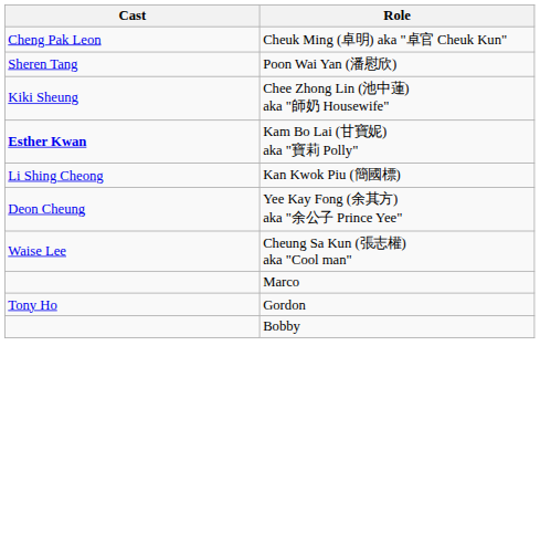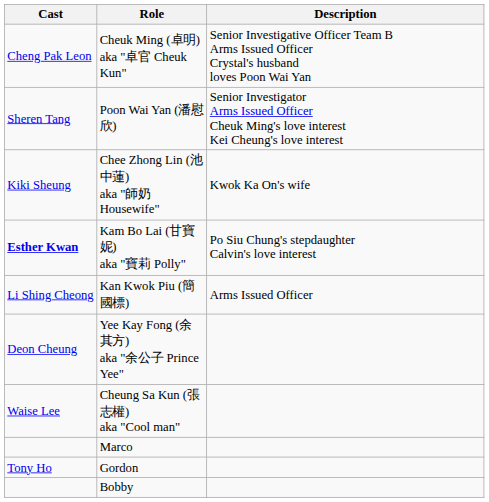 <table class="wikitable">
 <tr>
 <th style="width:10%">Cast</th>
 <th style="width:10%">Role</th>
+<th style="width:30%">Description</th>
 </tr>
 <tr>
 <td><a href='#'>Cheng Pak Leon</a></td>
 <td>Cheuk Ming (卓明) aka "卓官 Cheuk Kun"</td>
+<td>Senior Investigative Officer Team B <br> Arms Issued Officer <br> Crystal's husband <br> loves Poon Wai Yan</td>
 </tr>
 <tr>
 <td><a href='#'>Sheren Tang</a></td>
 <td>Poon Wai Yan (潘慰欣) <br></td>
+<td>Senior Investigator <br><a href='#'>Arms Issued Officer</a> <br> Cheuk Ming's love interest <br> Kei Cheung's love interest</td>
 </tr>
 <tr>
 <td><a href='#'>Kiki Sheung</a></td>
 <td>Chee Zhong Lin (池中蓮) <br> aka "師奶 Housewife"</td>
+<td>Kwok Ka On's wife <br></td>
 </tr>
 <tr>
 <td><strong><a href='#'>Esther Kwan</a></strong></td>
 <td>Kam Bo Lai (甘寶妮) <br> aka "寶莉 Polly"</td>
+<td>Po Siu Chung's stepdaughter <br> Calvin's love interest <br></td>
 </tr>
 <tr>
 <td><a href='#'>Li Shing Cheong</a></td>
 <td>Kan Kwok Piu (簡國標)</td>
+<td>Arms Issued Officer</td>
 </tr>
 <tr>
 <td><a href='#'>Deon Cheung</a></td>
 <td>Yee Kay Fong (余其方) <br> aka "余公子 Prince Yee"</td>
+<td></td>
 </tr>
 <tr>
 <td><a href='#'>Waise Lee</a></td>
 <td>Cheung Sa Kun (張志權) <br>aka "Cool man"</td>
+<td></td>
 </tr>
 <tr>
 <td></td>
 <td>Marco</td>
+<td></td>
 </tr>
 <tr>
 <td><a href='#'>Tony Ho</a></td>
 <td>Gordon</td>
+<td></td>
 </tr>
 <tr>
 <td></td>
 <td>Bobby</td>
+<td></td>
 </tr>
 </table>
